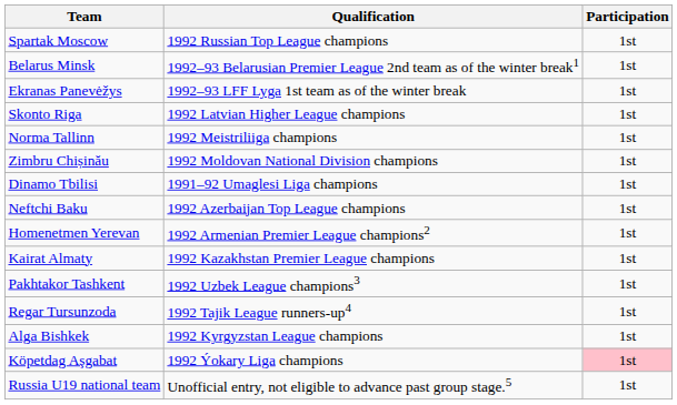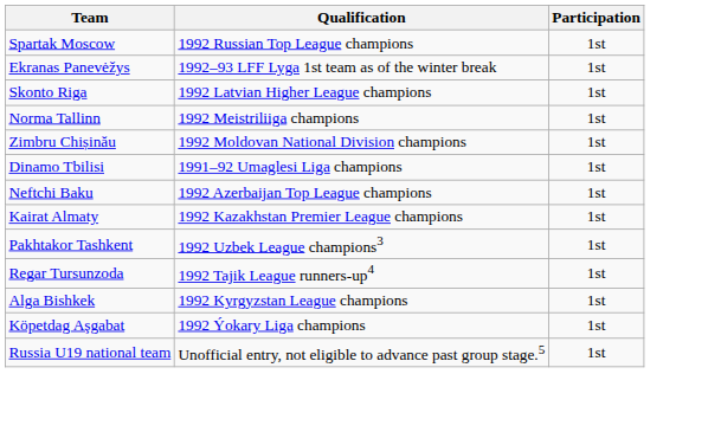 <table class="wikitable">
 <tr>
 <th>Team</th>
 <th>Qualification</th>
 <th>Participation</th>
 </tr>
 <tr>
 <td> <a href='#'>Spartak Moscow</a></td>
 <td><a href='#'>1992 Russian Top League</a> champions</td>
-<td align=center>1st</td>
-</tr>
-<tr>
-<td> <a href='#'>Belarus Minsk</a></td>
-<td><a href='#'>1992–93 Belarusian Premier League</a> 2nd team as of the winter break<sup>1</sup></td>
 <td align=center>1st</td>
 </tr>
 <tr>
 <td> <a href='#'>Ekranas Panevėžys</a></td>
 <td><a href='#'>1992–93 LFF Lyga</a> 1st team as of the winter break</td>
 <td align=center>1st</td>
 </tr>
 <tr>
 <td> <a href='#'>Skonto Riga</a></td>
 <td><a href='#'>1992 Latvian Higher League</a> champions</td>
 <td align=center>1st</td>
 </tr>
 <tr>
 <td> <a href='#'>Norma Tallinn</a></td>
 <td><a href='#'>1992 Meistriliiga</a> champions</td>
 <td align=center>1st</td>
 </tr>
 <tr>
 <td> <a href='#'>Zimbru Chișinău</a></td>
 <td><a href='#'>1992 Moldovan National Division</a> champions</td>
 <td align=center>1st</td>
 </tr>
 <tr>
 <td> <a href='#'>Dinamo Tbilisi</a></td>
 <td><a href='#'>1991–92 Umaglesi Liga</a> champions</td>
 <td align=center>1st</td>
 </tr>
 <tr>
 <td> <a href='#'>Neftchi Baku</a></td>
 <td><a href='#'>1992 Azerbaijan Top League</a> champions</td>
 <td align=center>1st</td>
 </tr>
 <tr>
-<td> <a href='#'>Homenetmen Yerevan</a></td>
-<td><a href='#'>1992 Armenian Premier League</a> champions<sup>2</sup></td>
-<td align=center>1st</td>
-</tr>
-<tr>
 <td> <a href='#'>Kairat Almaty</a></td>
 <td><a href='#'>1992 Kazakhstan Premier League</a> champions</td>
 <td align=center>1st</td>
 </tr>
 <tr>
 <td> <a href='#'>Pakhtakor Tashkent</a></td>
 <td><a href='#'>1992 Uzbek League</a> champions<sup>3</sup></td>
 <td align=center>1st</td>
 </tr>
 <tr>
 <td> <a href='#'>Regar Tursunzoda</a></td>
 <td><a href='#'>1992 Tajik League</a> runners-up<sup>4</sup></td>
 <td align=center>1st</td>
 </tr>
 <tr>
 <td> <a href='#'>Alga Bishkek</a></td>
 <td><a href='#'>1992 Kyrgyzstan League</a> champions</td>
 <td align=center>1st</td>
 </tr>
 <tr>
 <td> <a href='#'>Köpetdag Aşgabat</a></td>
 <td><a href='#'>1992 Ýokary Liga</a> champions</td>
-<td align=center style="background: pink;">1st</td>
+<td align=center>1st</td>
 </tr>
 <tr>
 <td> <a href='#'>Russia U19 national team</a></td>
 <td>Unofficial entry, not eligible to advance past group stage.<sup>5</sup></td>
 <td align=center>1st</td>
 </tr>
 </table>
